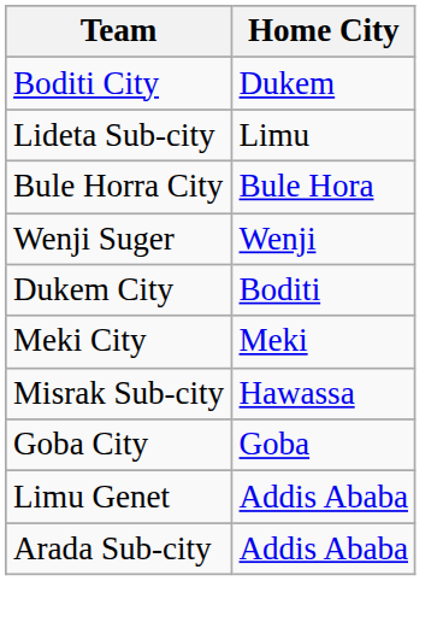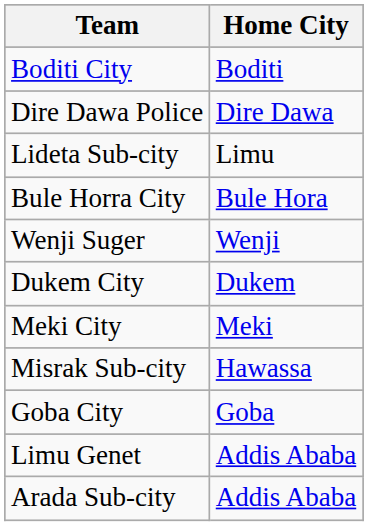 <table class="wikitable">
 <tr>
 <th>Team</th>
 <th>Home City</th>
 </tr>
 <tr>
 <td><a href='#'>Boditi City</a></td>
-<td><a href='#'>Dukem</a></td>
+<td><a href='#'>Boditi</a></td>
+</tr>
+<tr>
+<td>Dire Dawa Police</td>
+<td><a href='#'>Dire Dawa</a></td>
 </tr>
 <tr>
 <td>Lideta Sub-city</td>
 <td>Limu</td>
 </tr>
 <tr>
 <td>Bule Horra City</td>
 <td><a href='#'>Bule Hora</a></td>
 </tr>
 <tr>
 <td>Wenji Suger</td>
 <td><a href='#'>Wenji</a></td>
 </tr>
 <tr>
 <td>Dukem City</td>
-<td><a href='#'>Boditi</a></td>
+<td><a href='#'>Dukem</a></td>
 </tr>
 <tr>
 <td>Meki City</td>
 <td><a href='#'>Meki</a></td>
 </tr>
 <tr>
 <td>Misrak Sub-city</td>
 <td><a href='#'>Hawassa</a></td>
 </tr>
 <tr>
 <td>Goba City</td>
 <td><a href='#'>Goba</a></td>
 </tr>
 <tr>
 <td>Limu Genet</td>
 <td><a href='#'>Addis Ababa</a></td>
 </tr>
 <tr>
 <td>Arada Sub-city</td>
 <td><a href='#'>Addis Ababa</a></td>
 </tr>
 </table>
